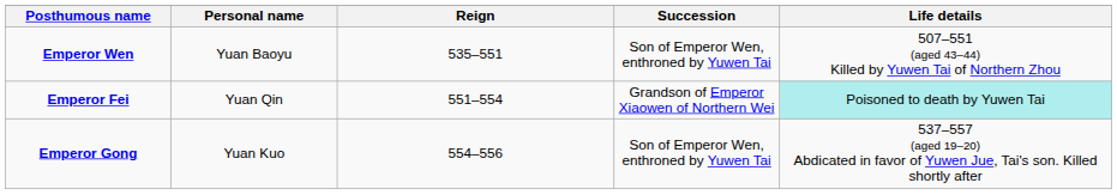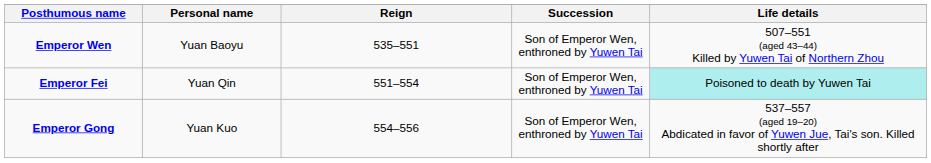 <table class="wikitable plainrowheaders" style="text-align:center; width:100%;">
 <tr>
 </tr>
 <tr>
 <th scope="col" width="15%"><a href='#'>Posthumous name</a></th>
 <th scope="col" width="15%">Personal name</th>
 <th scope="col" width="25%">Reign</th>
 <th scope="col" width="15%">Succession</th>
 <th scope="col" width="30%">Life details</th>
 </tr>
 <tr>
 <td><strong><a href='#'>Emperor Wen</a></strong><br></td>
 <td>Yuan Baoyu<br></td>
 <td>535–551<br><small></small></td>
 <td>Son of Emperor Wen, enthroned by <a href='#'>Yuwen Tai</a></td>
 <td>507–551<br><small>(aged 43–44)</small><br>Killed by <a href='#'>Yuwen Tai</a> of <a href='#'>Northern Zhou</a></td>
 </tr>
 <tr>
 <td><strong><a href='#'>Emperor Fei</a></strong><br></td>
 <td>Yuan Qin<br></td>
 <td>551–554</td>
-<td>Grandson of <a href='#'>Emperor Xiaowen of Northern Wei</a></td>
+<td>Son of Emperor Wen, enthroned by <a href='#'>Yuwen Tai</a></td>
 <td style="background: paleturquoise;">Poisoned to death by Yuwen Tai</td>
 </tr>
 <tr>
 <td><strong><a href='#'>Emperor Gong</a></strong><br></td>
 <td>Yuan Kuo<br></td>
 <td>554–556</td>
 <td>Son of Emperor Wen, enthroned by <a href='#'>Yuwen Tai</a></td>
 <td>537–557<br><small>(aged 19–20)</small><br>Abdicated in favor of <a href='#'>Yuwen Jue</a>, Tai's son. Killed shortly after</td>
 </tr>
 </table>
